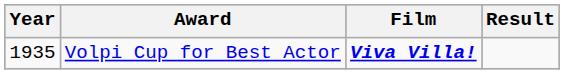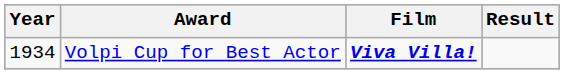 <table class="wikitable" style="font-size: 90%;">
 <tr>
 <th>Year</th>
 <th>Award</th>
 <th>Film</th>
 <th>Result</th>
 </tr>
 <tr>
-<td>1935</td>
+<td>1934</td>
 <td><a href='#'>Volpi Cup for Best Actor</a></td>
 <td><strong><em><a href='#'>Viva Villa!</a></em></strong></td>
 <td></td>
 </tr>
 </table>
